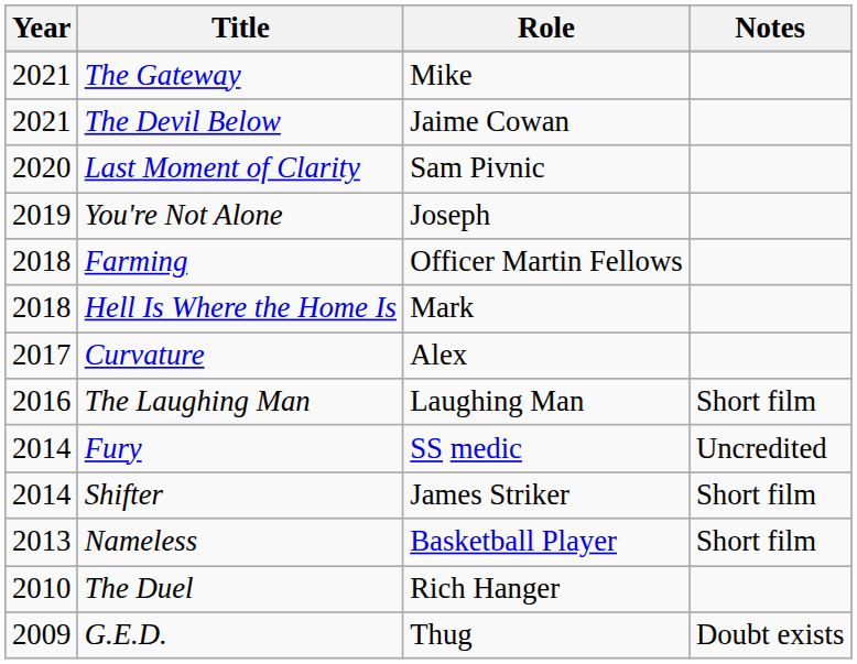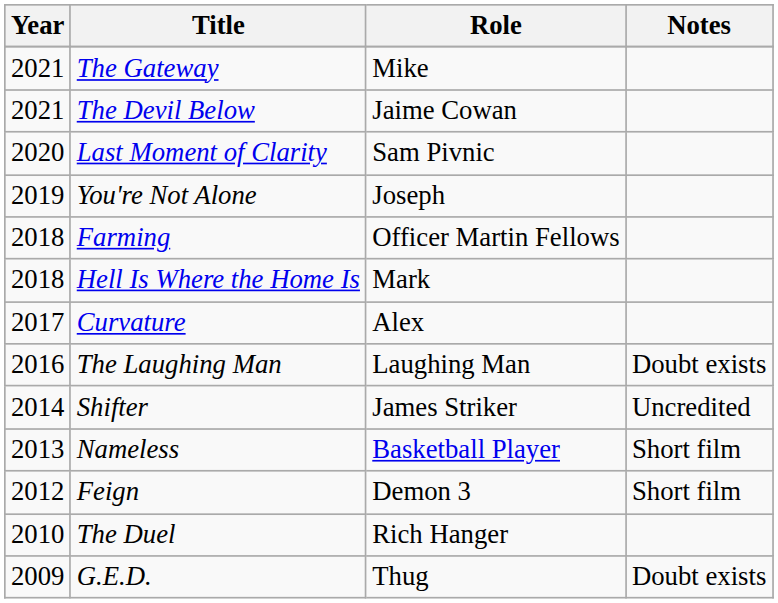 <table class="wikitable sortable">
 <tr>
 <th>Year</th>
 <th>Title</th>
 <th>Role</th>
 <th class=unsortable>Notes</th>
 </tr>
 <tr>
 </tr>
 <tr>
 <td>2021</td>
 <td><em><a href='#'>The Gateway</a></em></td>
 <td>Mike</td>
 <td></td>
 </tr>
 <tr>
 <td>2021</td>
 <td><em><a href='#'>The Devil Below</a></em></td>
 <td>Jaime Cowan</td>
 <td></td>
 </tr>
 <tr>
 <td>2020</td>
 <td><em><a href='#'>Last Moment of Clarity</a></em></td>
 <td>Sam Pivnic</td>
 <td></td>
 </tr>
 <tr>
 <td>2019</td>
 <td><em>You're Not Alone</em></td>
 <td>Joseph</td>
 <td></td>
 </tr>
 <tr>
 <td>2018</td>
 <td><em><a href='#'>Farming</a></em></td>
 <td>Officer Martin Fellows</td>
 <td></td>
 </tr>
 <tr>
 <td>2018</td>
 <td><em><a href='#'>Hell Is Where the Home Is</a></em></td>
 <td>Mark</td>
 <td></td>
 </tr>
 <tr>
 <td>2017</td>
 <td><em><a href='#'>Curvature</a></em></td>
 <td>Alex</td>
 <td></td>
 </tr>
 <tr>
 <td>2016</td>
 <td><em>The Laughing Man</em></td>
 <td>Laughing Man</td>
-<td>Short film</td>
-</tr>
-<tr>
-<td>2014</td>
-<td><em><a href='#'>Fury</a></em></td>
-<td><a href='#'>SS</a> <a href='#'>medic</a></td>
-<td>Uncredited</td>
+<td>Doubt exists</td>
 </tr>
 <tr>
 <td>2014</td>
 <td><em>Shifter</em></td>
 <td>James Striker</td>
-<td>Short film</td>
+<td>Uncredited</td>
 </tr>
 <tr>
 <td>2013</td>
 <td><em>Nameless</em></td>
 <td><a href='#'>Basketball Player</a></td>
+<td>Short film</td>
+</tr>
+<tr>
+<td>2012</td>
+<td><em>Feign</em></td>
+<td>Demon 3</td>
 <td>Short film</td>
 </tr>
 <tr>
 <td>2010</td>
 <td><em>The Duel</em></td>
 <td>Rich Hanger</td>
 <td></td>
 </tr>
 <tr>
 <td>2009</td>
 <td><em>G.E.D.</em></td>
 <td>Thug</td>
 <td>Doubt exists</td>
 </tr>
 </table>
